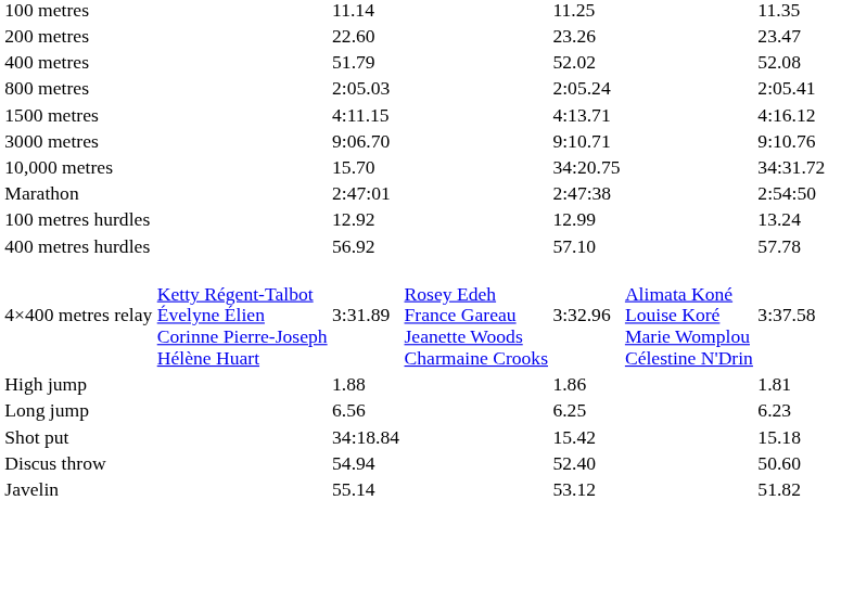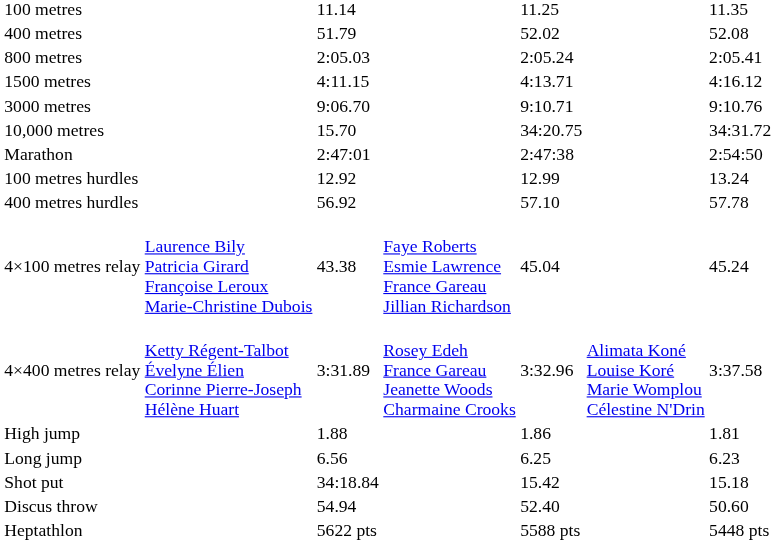 <table>
 <tr>
 <td>100 metres</td>
 <td></td>
 <td>11.14</td>
 <td></td>
 <td>11.25</td>
 <td></td>
 <td>11.35</td>
-</tr>
-<tr>
-<td>200 metres</td>
-<td></td>
-<td>22.60</td>
-<td></td>
-<td>23.26</td>
-<td></td>
-<td>23.47</td>
 </tr>
 <tr>
 <td>400 metres</td>
 <td></td>
 <td>51.79</td>
 <td></td>
 <td>52.02</td>
 <td></td>
 <td>52.08</td>
 </tr>
 <tr>
 <td>800 metres</td>
 <td></td>
 <td>2:05.03</td>
 <td></td>
 <td>2:05.24</td>
 <td></td>
 <td>2:05.41</td>
 </tr>
 <tr>
 <td>1500 metres</td>
 <td></td>
 <td>4:11.15</td>
 <td></td>
 <td>4:13.71</td>
 <td></td>
 <td>4:16.12</td>
 </tr>
 <tr>
 <td>3000 metres</td>
 <td></td>
 <td>9:06.70</td>
 <td></td>
 <td>9:10.71</td>
 <td></td>
 <td>9:10.76</td>
 </tr>
 <tr>
 <td>10,000 metres</td>
 <td></td>
 <td>15.70</td>
 <td></td>
 <td>34:20.75</td>
 <td></td>
 <td>34:31.72</td>
 </tr>
 <tr>
 <td>Marathon</td>
 <td></td>
 <td>2:47:01</td>
 <td></td>
 <td>2:47:38</td>
 <td></td>
 <td>2:54:50</td>
 </tr>
 <tr>
 <td>100 metres hurdles</td>
 <td></td>
 <td>12.92</td>
 <td></td>
 <td>12.99</td>
 <td></td>
 <td>13.24</td>
 </tr>
 <tr>
 <td>400 metres hurdles</td>
 <td></td>
 <td>56.92</td>
 <td></td>
 <td>57.10</td>
 <td></td>
 <td>57.78</td>
 </tr>
 <tr>
+<td>4×100 metres relay</td>
+<td><br><a href='#'>Laurence Bily</a><br><a href='#'>Patricia Girard</a><br><a href='#'>Françoise Leroux</a><br><a href='#'>Marie-Christine Dubois</a></td>
+<td>43.38</td>
+<td><br><a href='#'>Faye Roberts</a><br><a href='#'>Esmie Lawrence</a><br><a href='#'>France Gareau</a><br><a href='#'>Jillian Richardson</a></td>
+<td>45.04</td>
+<td></td>
+<td>45.24</td>
+</tr>
+<tr>
 <td>4×400 metres relay</td>
 <td><br><a href='#'>Ketty Régent-Talbot</a><br><a href='#'>Évelyne Élien</a><br><a href='#'>Corinne Pierre-Joseph</a><br><a href='#'>Hélène Huart</a></td>
 <td>3:31.89</td>
 <td><br><a href='#'>Rosey Edeh</a><br><a href='#'>France Gareau</a><br><a href='#'>Jeanette Woods</a><br><a href='#'>Charmaine Crooks</a></td>
 <td>3:32.96</td>
 <td><br><a href='#'>Alimata Koné</a><br><a href='#'>Louise Koré</a><br><a href='#'>Marie Womplou</a><br><a href='#'>Célestine N'Drin</a></td>
 <td>3:37.58</td>
 </tr>
 <tr>
 <td>High jump</td>
 <td></td>
 <td>1.88</td>
 <td></td>
 <td>1.86</td>
 <td><br></td>
 <td>1.81</td>
 </tr>
 <tr>
 <td>Long jump</td>
 <td></td>
 <td>6.56</td>
 <td></td>
 <td>6.25</td>
 <td></td>
 <td>6.23</td>
 </tr>
 <tr>
 <td>Shot put</td>
 <td></td>
 <td>34:18.84</td>
 <td></td>
 <td>15.42</td>
 <td></td>
 <td>15.18</td>
 </tr>
 <tr>
 <td>Discus throw</td>
 <td></td>
 <td>54.94</td>
 <td></td>
 <td>52.40</td>
 <td></td>
 <td>50.60</td>
 </tr>
 <tr>
-<td>Javelin</td>
+<td>Heptathlon</td>
 <td></td>
-<td>55.14</td>
+<td>5622 pts</td>
 <td></td>
-<td>53.12</td>
+<td>5588 pts</td>
 <td></td>
-<td>51.82</td>
+<td>5448 pts</td>
 </tr>
 </table>
